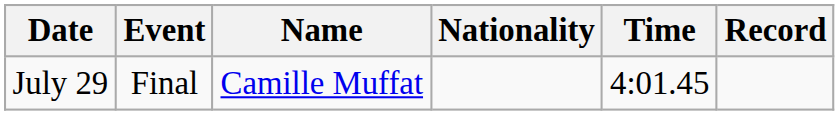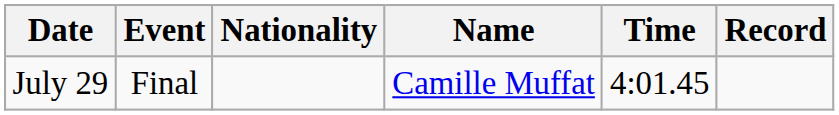 <table class=wikitable style=text-align:center>
 <tr>
 <th>Date</th>
 <th>Event</th>
+<th>Nationality</th>
 <th>Name</th>
-<th>Nationality</th>
 <th>Time</th>
 <th>Record</th>
 </tr>
 <tr>
 <td>July 29</td>
 <td>Final</td>
+<td align=left></td>
 <td align=left><a href='#'>Camille Muffat</a></td>
-<td align=left></td>
 <td>4:01.45</td>
 <td></td>
 </tr>
 </table>
